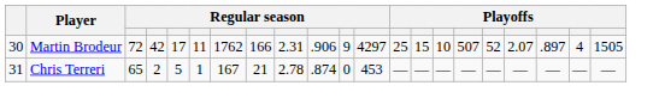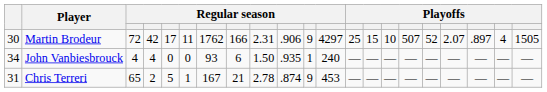 <table class="wikitable plainrowheaders" style="text-align:center;">
 <tr>
 <th scope="col" rowspan="2"></th>
 <th scope="col" rowspan="2">Player</th>
 <th scope=colgroup colspan=10>Regular season</th>
 <th scope=colgroup colspan=9>Playoffs</th>
 </tr>
 <tr>
 <th scope="col"></th>
 <th scope="col"></th>
 <th scope="col"></th>
 <th scope="col"></th>
 <th scope="col"></th>
 <th scope="col"></th>
 <th scope="col"></th>
 <th scope="col"></th>
 <th scope="col"></th>
 <th scope="col"></th>
 <th scope="col"></th>
 <th scope="col"></th>
 <th scope="col"></th>
 <th scope="col"></th>
 <th scope="col"></th>
 <th scope="col"></th>
 <th scope="col"></th>
 <th scope="col"></th>
 <th scope="col"></th>
 </tr>
 <tr>
 <td scope="row">30</td>
 <td align="left"><a href='#'>Martin Brodeur</a></td>
 <td>72</td>
 <td>42</td>
 <td>17</td>
 <td>11</td>
 <td>1762</td>
 <td>166</td>
 <td>2.31</td>
 <td>.906</td>
 <td>9</td>
 <td>4297</td>
 <td>25</td>
 <td>15</td>
 <td>10</td>
 <td>507</td>
 <td>52</td>
 <td>2.07</td>
 <td>.897</td>
 <td>4</td>
 <td>1505</td>
 </tr>
 <tr>
+<td scope="row">34</td>
+<td align="left"><a href='#'>John Vanbiesbrouck</a></td>
+<td>4</td>
+<td>4</td>
+<td>0</td>
+<td>0</td>
+<td>93</td>
+<td>6</td>
+<td>1.50</td>
+<td>.935</td>
+<td>1</td>
+<td>240</td>
+<td>—</td>
+<td>—</td>
+<td>—</td>
+<td>—</td>
+<td>—</td>
+<td>—</td>
+<td>—</td>
+<td>—</td>
+<td>—</td>
+</tr>
+<tr>
 <td scope="row">31</td>
 <td align="left"><a href='#'>Chris Terreri</a></td>
 <td>65</td>
 <td>2</td>
 <td>5</td>
 <td>1</td>
 <td>167</td>
 <td>21</td>
 <td>2.78</td>
 <td>.874</td>
-<td>0</td>
+<td>9</td>
 <td>453</td>
 <td>—</td>
 <td>—</td>
 <td>—</td>
 <td>—</td>
 <td>—</td>
 <td>—</td>
 <td>—</td>
 <td>—</td>
 <td>—</td>
 </tr>
 </table>
